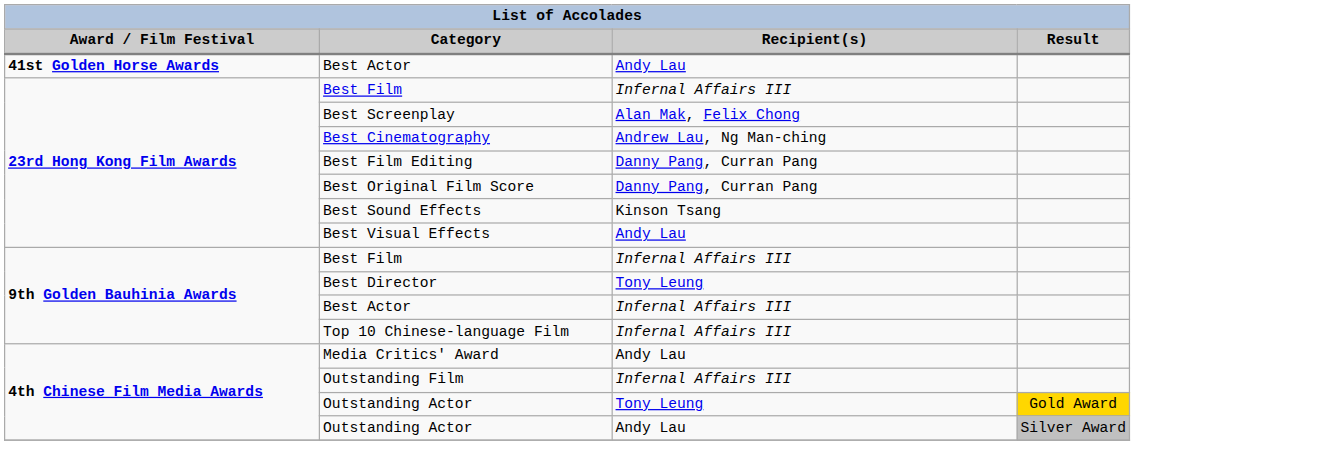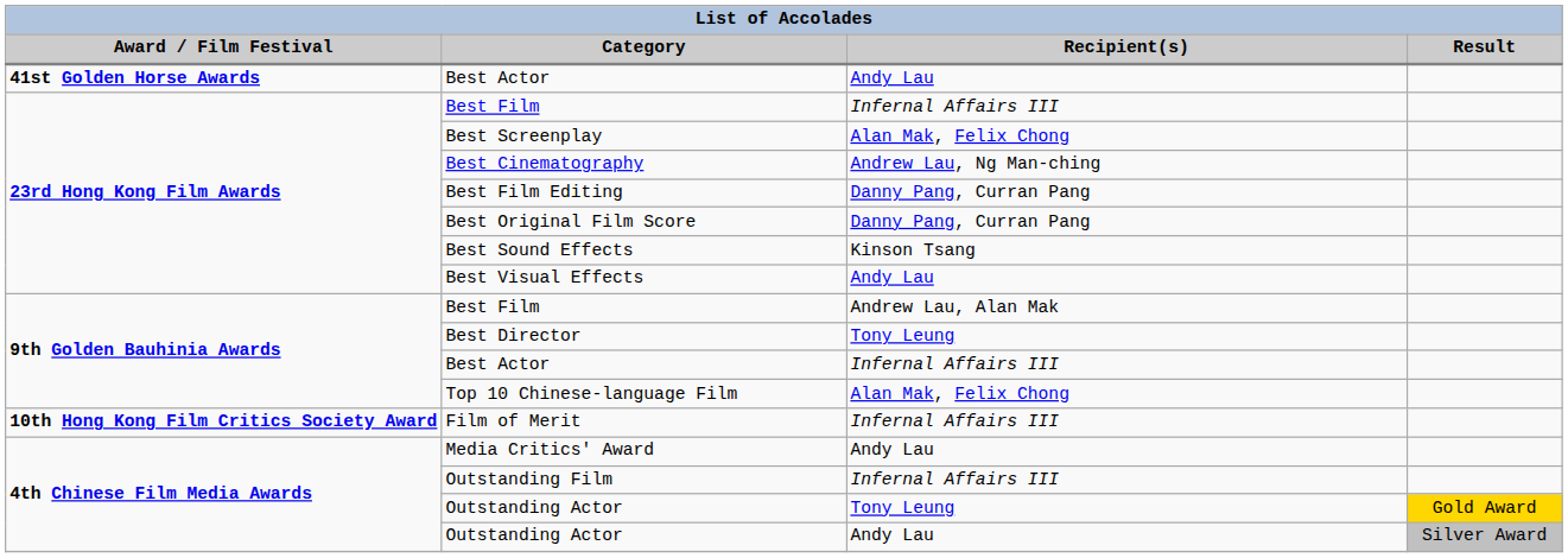 <table class="wikitable" style="font-size:small;" ;>
 <tr style="text-align:center;">
 <th colspan=4 style="background:#B0C4DE;">List of Accolades</th>
 </tr>
 <tr style="text-align:center;">
 <th style="background:#ccc; width:28%;">Award / Film Festival</th>
 <th style="background:#ccc; width:26%;">Category</th>
 <th style="background:#ccc; width:36%;">Recipient(s)</th>
 <th style="background:#ccc; width:10%;">Result</th>
 </tr>
 <tr style="border-top:2px solid gray;">
 <td><strong>41st <a href='#'>Golden Horse Awards</a></strong></td>
 <td>Best Actor</td>
 <td><a href='#'>Andy Lau</a></td>
 <td></td>
 </tr>
 <tr>
 <td rowspan=7><strong><a href='#'>23rd Hong Kong Film Awards</a></strong></td>
 <td><a href='#'>Best Film</a></td>
 <td><em>Infernal Affairs III</em></td>
 <td></td>
 </tr>
 <tr>
 <td>Best Screenplay</td>
 <td><a href='#'>Alan Mak</a>, <a href='#'>Felix Chong</a></td>
 <td></td>
 </tr>
 <tr>
 <td><a href='#'>Best Cinematography</a></td>
 <td><a href='#'>Andrew Lau</a>, Ng Man-ching</td>
 <td></td>
 </tr>
 <tr>
 <td>Best Film Editing</td>
 <td><a href='#'>Danny Pang</a>, Curran Pang</td>
 <td></td>
 </tr>
 <tr>
 <td>Best Original Film Score</td>
 <td><a href='#'>Danny Pang</a>, Curran Pang</td>
 <td></td>
 </tr>
 <tr>
 <td>Best Sound Effects</td>
 <td>Kinson Tsang</td>
 <td></td>
 </tr>
 <tr>
 <td>Best Visual Effects</td>
 <td><a href='#'>Andy Lau</a></td>
 <td></td>
 </tr>
 <tr>
 <td rowspan=4><strong>9th <a href='#'>Golden Bauhinia Awards</a></strong></td>
 <td>Best Film</td>
-<td><em>Infernal Affairs III</em></td>
+<td>Andrew Lau, Alan Mak</td>
 <td></td>
 </tr>
 <tr>
 <td>Best Director</td>
 <td><a href='#'>Tony Leung</a></td>
 <td></td>
 </tr>
 <tr>
 <td>Best Actor</td>
 <td><em>Infernal Affairs III</em></td>
 <td></td>
 </tr>
 <tr>
 <td>Top 10 Chinese-language Film</td>
+<td><a href='#'>Alan Mak</a>, <a href='#'>Felix Chong</a></td>
+<td></td>
+</tr>
+<tr>
+<td><strong>10th <a href='#'>Hong Kong Film Critics Society Award</a></strong></td>
+<td>Film of Merit</td>
 <td><em>Infernal Affairs III</em></td>
 <td></td>
 </tr>
 <tr>
 <td rowspan=4><strong>4th <a href='#'>Chinese Film Media Awards</a></strong></td>
 <td>Media Critics' Award</td>
 <td>Andy Lau</td>
 <td></td>
 </tr>
 <tr>
 <td>Outstanding Film</td>
 <td><em>Infernal Affairs III</em></td>
 <td></td>
 </tr>
 <tr>
 <td>Outstanding Actor</td>
 <td><a href='#'>Tony Leung</a></td>
 <td td style="background:gold; text-align:center;">Gold Award</td>
 </tr>
 <tr>
 <td>Outstanding Actor</td>
 <td>Andy Lau</td>
 <td td style="background:silver; text-align:center;">Silver Award</td>
 </tr>
 <tr>
 </tr>
 </table>
